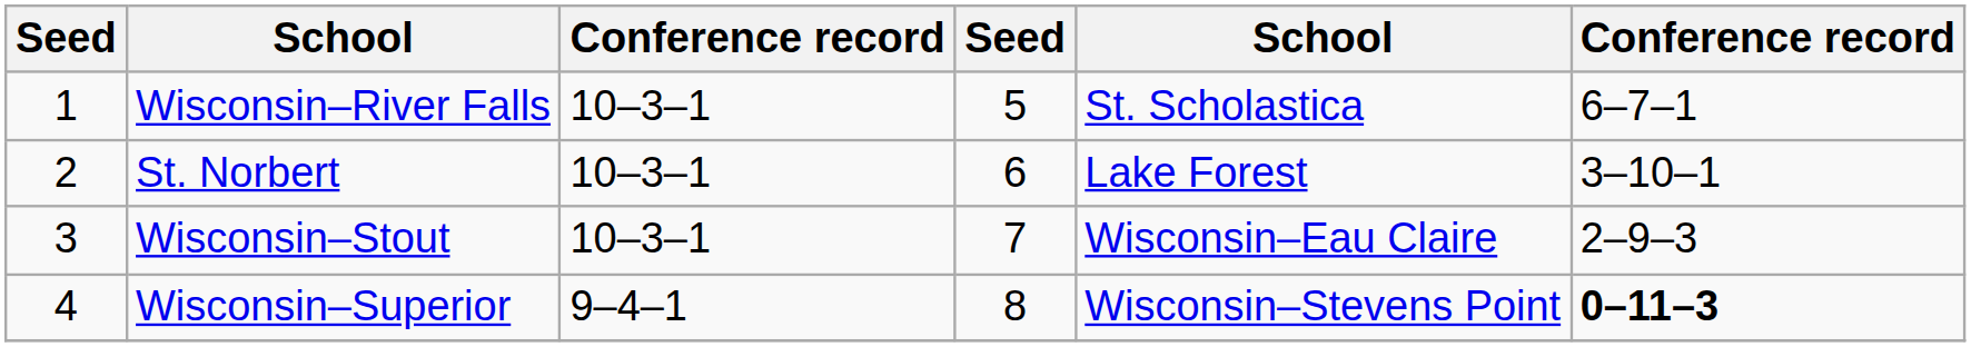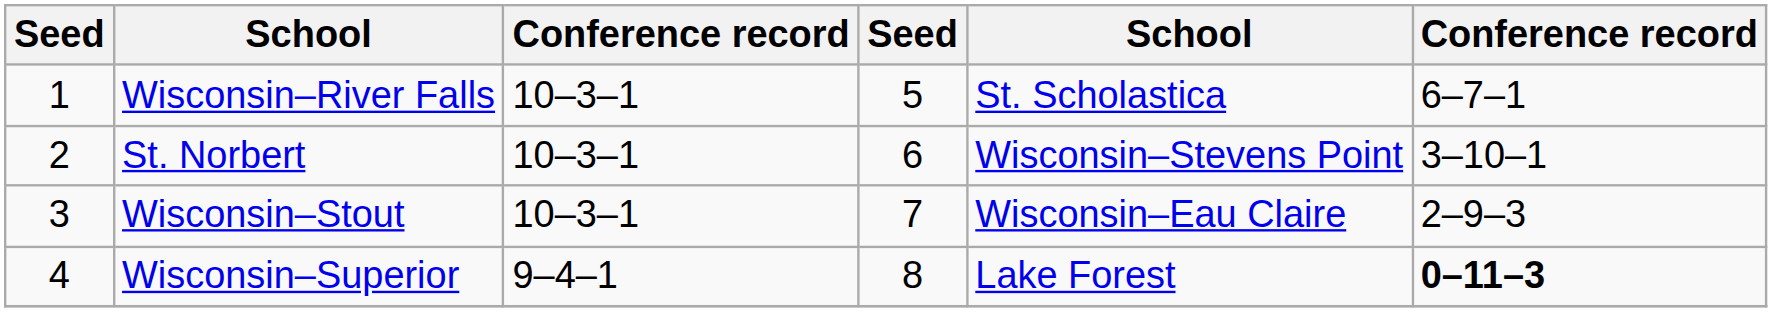 <table class="wikitable">
 <tr>
 <th>Seed</th>
 <th>School</th>
 <th>Conference record</th>
 <th>Seed</th>
 <th>School</th>
 <th>Conference record</th>
 </tr>
 <tr>
 <td align=center>1</td>
 <td><a href='#'>Wisconsin–River Falls</a></td>
 <td>10–3–1</td>
 <td align=center>5</td>
 <td><a href='#'>St. Scholastica</a></td>
 <td>6–7–1</td>
 </tr>
 <tr>
 <td align=center>2</td>
 <td><a href='#'>St. Norbert</a></td>
 <td>10–3–1</td>
 <td align=center>6</td>
-<td><a href='#'>Lake Forest</a></td>
+<td><a href='#'>Wisconsin–Stevens Point</a></td>
 <td>3–10–1</td>
 </tr>
 <tr>
 <td align=center>3</td>
 <td><a href='#'>Wisconsin–Stout</a></td>
 <td>10–3–1</td>
 <td align=center>7</td>
 <td><a href='#'>Wisconsin–Eau Claire</a></td>
 <td>2–9–3</td>
 </tr>
 <tr>
 <td align=center>4</td>
 <td><a href='#'>Wisconsin–Superior</a></td>
 <td>9–4–1</td>
 <td align=center>8</td>
-<td><a href='#'>Wisconsin–Stevens Point</a></td>
+<td><a href='#'>Lake Forest</a></td>
 <td><strong>0–11–3</strong></td>
 </tr>
 <tr>
 </tr>
 </table>
